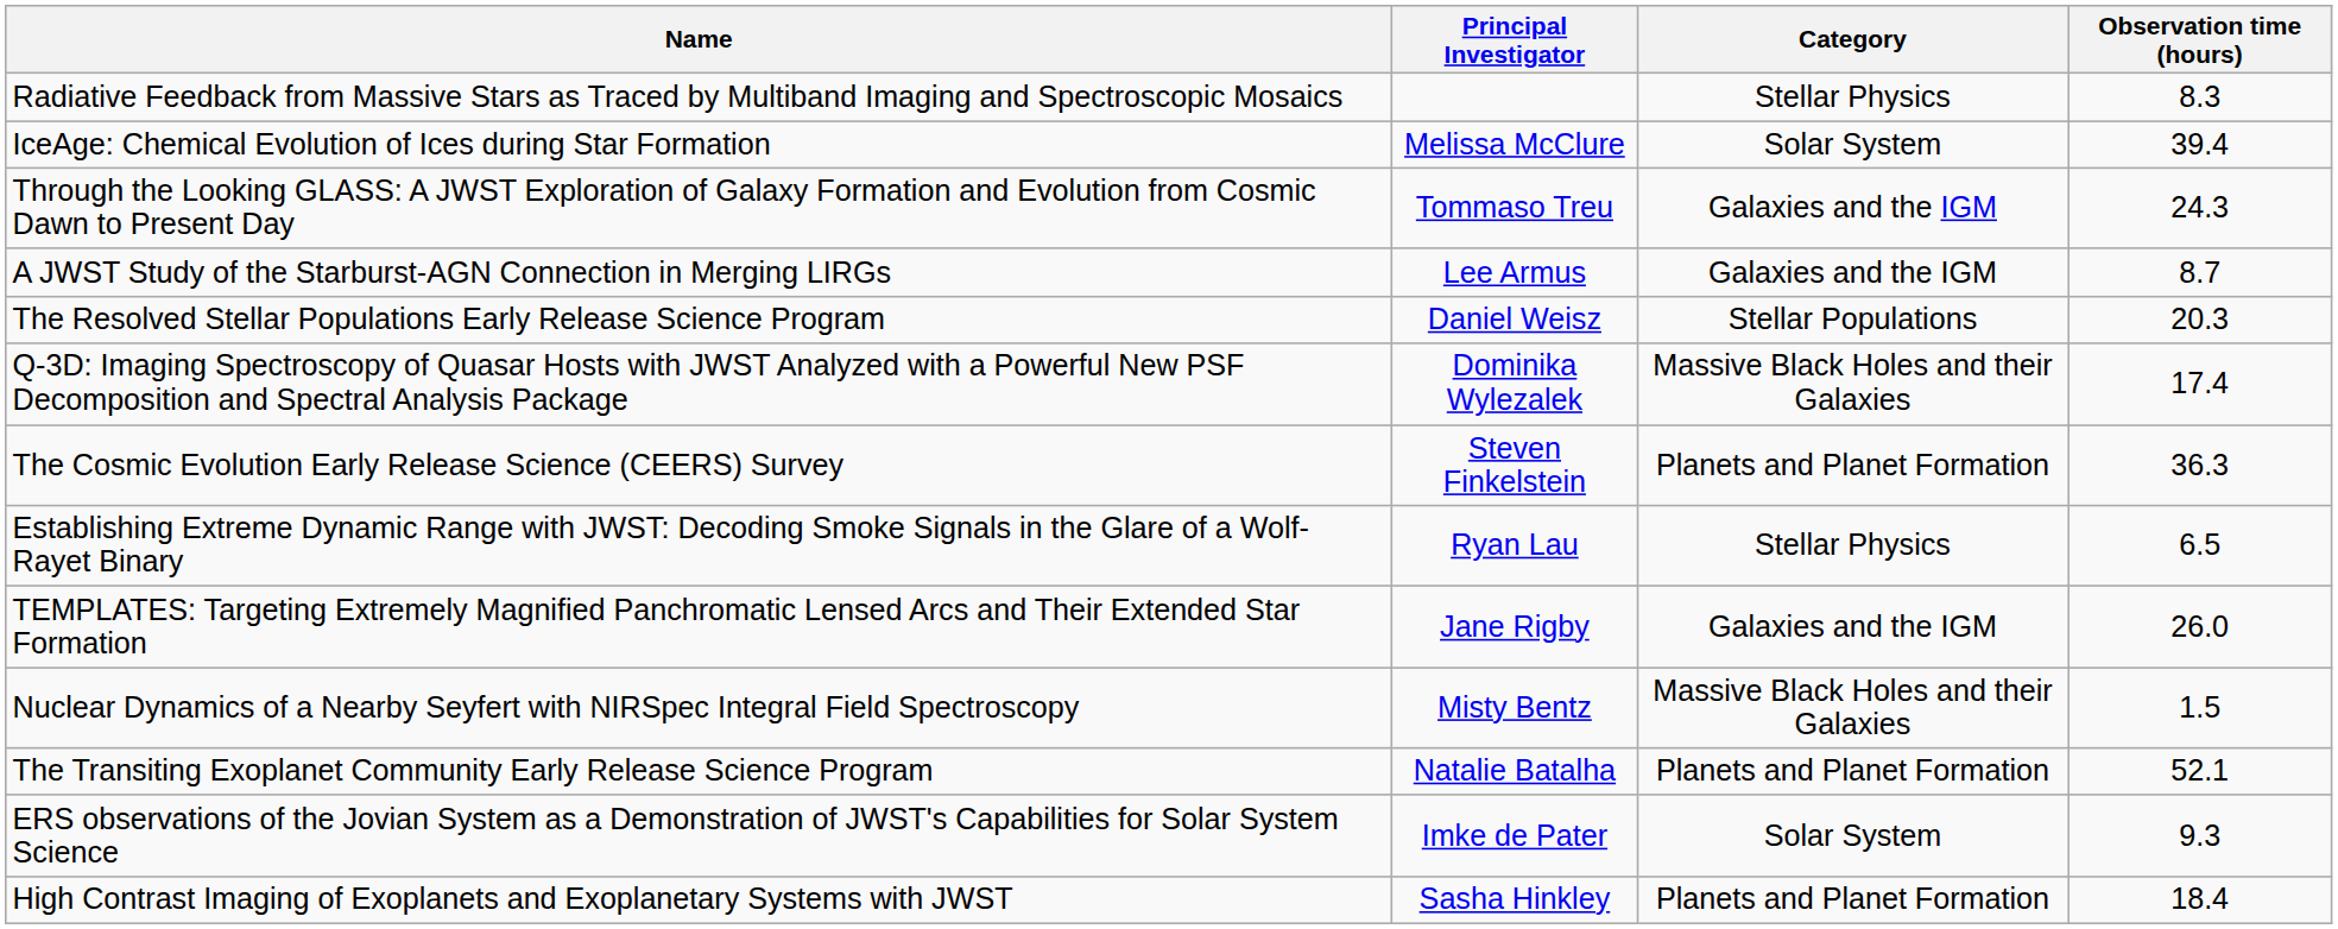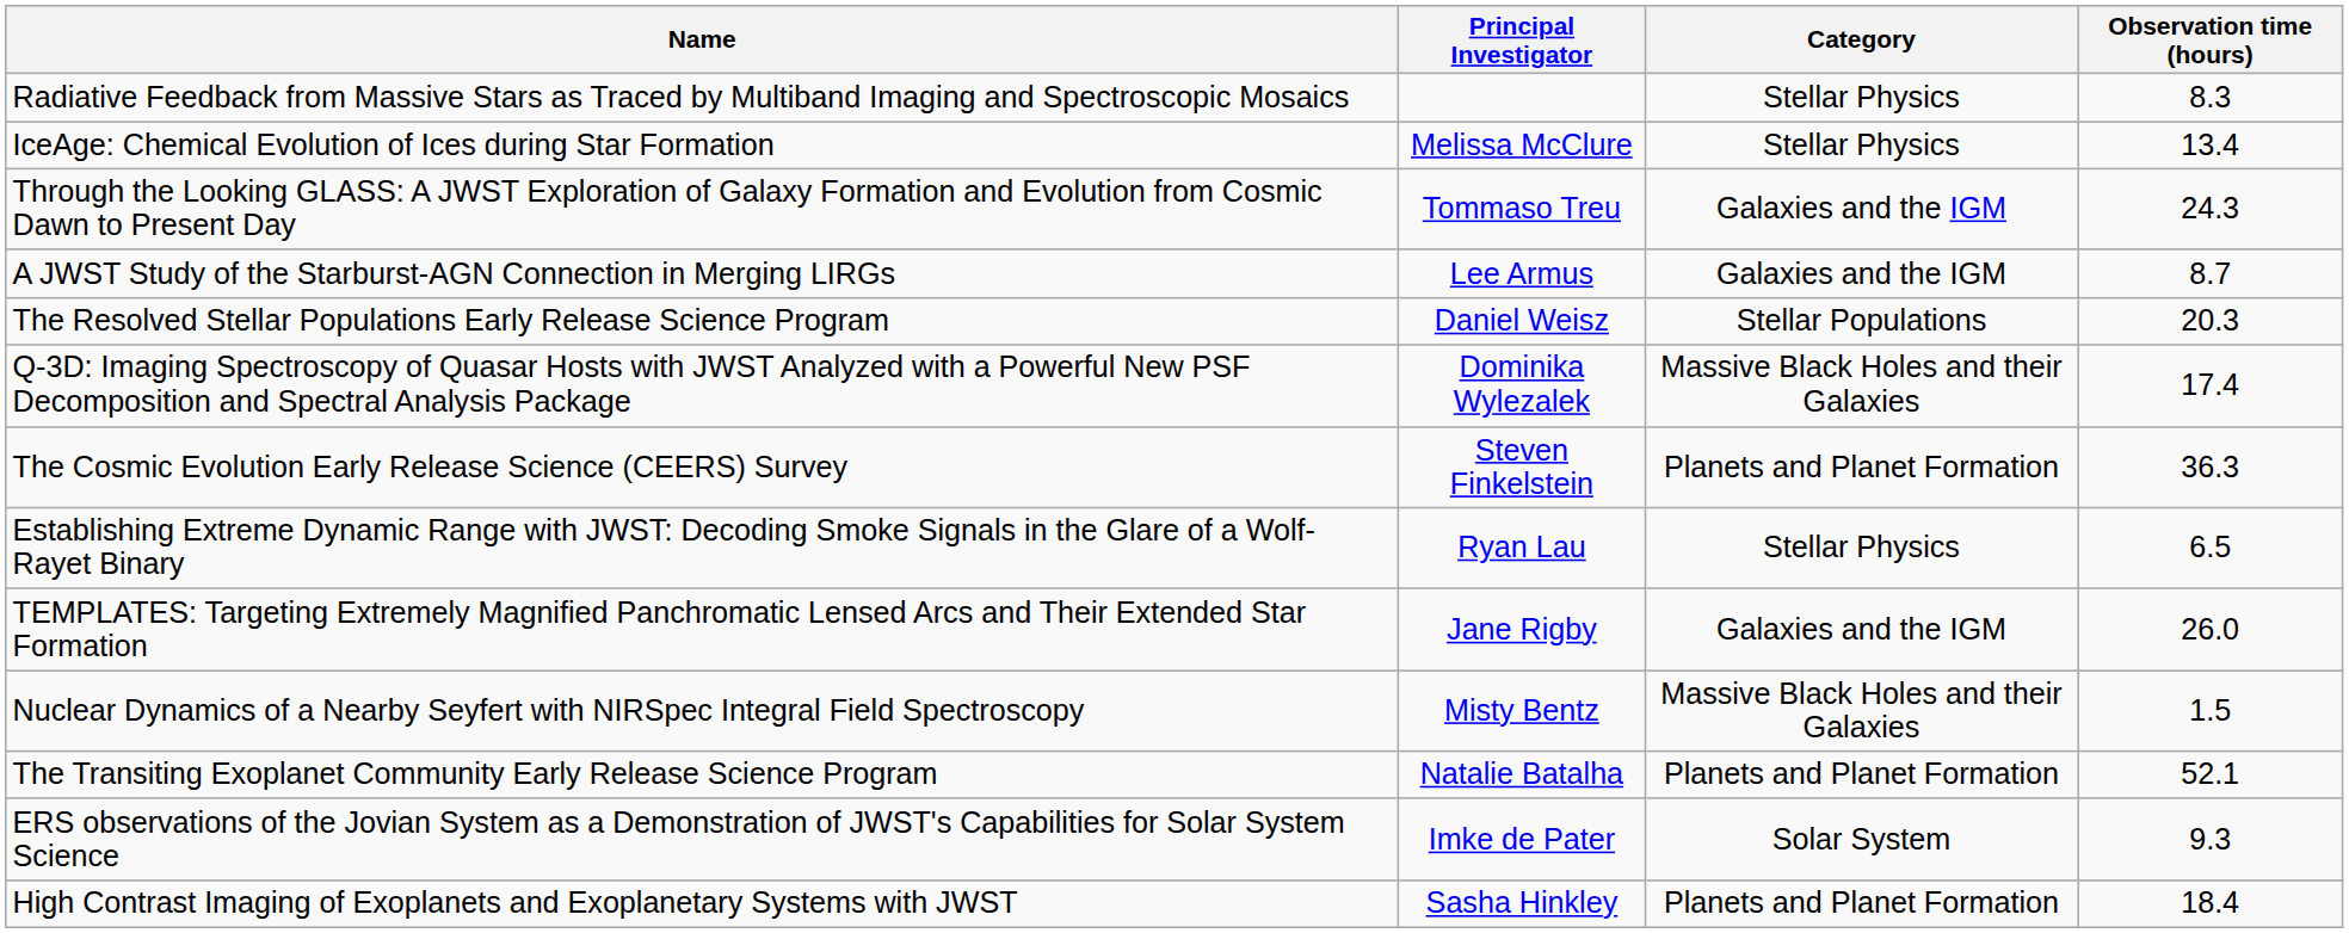 <table class="wikitable">
 <tr style="font-size: smaller;">
 <th>Name</th>
 <th><a href='#'>Principal Investigator</a></th>
 <th>Category</th>
 <th>Observation time (hours)</th>
 </tr>
 <tr style="text-align:center;">
 <td style="text-align:left;">Radiative Feedback from Massive Stars as Traced by Multiband Imaging and Spectroscopic Mosaics</td>
 <td></td>
 <td>Stellar Physics</td>
 <td>8.3</td>
 </tr>
 <tr style="text-align:center;">
 <td style="text-align:left;">IceAge: Chemical Evolution of Ices during Star Formation</td>
 <td><a href='#'>Melissa McClure</a></td>
-<td>Solar System</td>
-<td>39.4</td>
+<td>Stellar Physics</td>
+<td>13.4</td>
 </tr>
 <tr style="text-align:center;">
 <td style="text-align:left;">Through the Looking GLASS: A JWST Exploration of Galaxy Formation and Evolution from Cosmic Dawn to Present Day</td>
 <td><a href='#'>Tommaso Treu</a></td>
 <td>Galaxies and the <a href='#'>IGM</a></td>
 <td>24.3</td>
 </tr>
 <tr style="text-align:center;">
 <td style="text-align:left;">A JWST Study of the Starburst-AGN Connection in Merging LIRGs</td>
 <td><a href='#'>Lee Armus</a></td>
 <td>Galaxies and the IGM</td>
 <td>8.7</td>
 </tr>
 <tr style="text-align:center;">
 <td style="text-align:left;">The Resolved Stellar Populations Early Release Science Program</td>
 <td><a href='#'>Daniel Weisz</a></td>
 <td>Stellar Populations</td>
 <td>20.3</td>
 </tr>
 <tr style="text-align:center;">
 <td style="text-align:left;">Q-3D: Imaging Spectroscopy of Quasar Hosts with JWST Analyzed with a Powerful New PSF Decomposition and Spectral Analysis Package</td>
 <td><a href='#'>Dominika Wylezalek</a></td>
 <td>Massive Black Holes and their Galaxies</td>
 <td>17.4</td>
 </tr>
 <tr style="text-align:center;">
 <td style="text-align:left;">The Cosmic Evolution Early Release Science (CEERS) Survey</td>
 <td><a href='#'>Steven Finkelstein</a></td>
 <td>Planets and Planet Formation</td>
 <td>36.3</td>
 </tr>
 <tr style="text-align:center;">
 <td style="text-align:left;">Establishing Extreme Dynamic Range with JWST: Decoding Smoke Signals in the Glare of a Wolf-Rayet Binary</td>
 <td><a href='#'>Ryan Lau</a></td>
 <td>Stellar Physics</td>
 <td>6.5</td>
 </tr>
 <tr style="text-align:center;">
 <td style="text-align:left;">TEMPLATES: Targeting Extremely Magnified Panchromatic Lensed Arcs and Their Extended Star Formation</td>
 <td><a href='#'>Jane Rigby</a></td>
 <td>Galaxies and the IGM</td>
 <td>26.0</td>
 </tr>
 <tr style="text-align:center;">
 <td style="text-align:left;">Nuclear Dynamics of a Nearby Seyfert with NIRSpec Integral Field Spectroscopy</td>
 <td><a href='#'>Misty Bentz</a></td>
 <td>Massive Black Holes and their Galaxies</td>
 <td>1.5</td>
 </tr>
 <tr style="text-align:center;">
 <td style="text-align:left;">The Transiting Exoplanet Community Early Release Science Program</td>
 <td><a href='#'>Natalie Batalha</a></td>
 <td>Planets and Planet Formation</td>
 <td>52.1</td>
 </tr>
 <tr style="text-align:center;">
 <td style="text-align:left;">ERS observations of the Jovian System as a Demonstration of JWST's Capabilities for Solar System Science</td>
 <td><a href='#'>Imke de Pater</a></td>
 <td>Solar System</td>
 <td>9.3</td>
 </tr>
 <tr style="text-align:center;">
 <td style="text-align:left;">High Contrast Imaging of Exoplanets and Exoplanetary Systems with JWST</td>
 <td><a href='#'>Sasha Hinkley</a></td>
 <td>Planets and Planet Formation</td>
 <td>18.4</td>
 </tr>
 </table>
